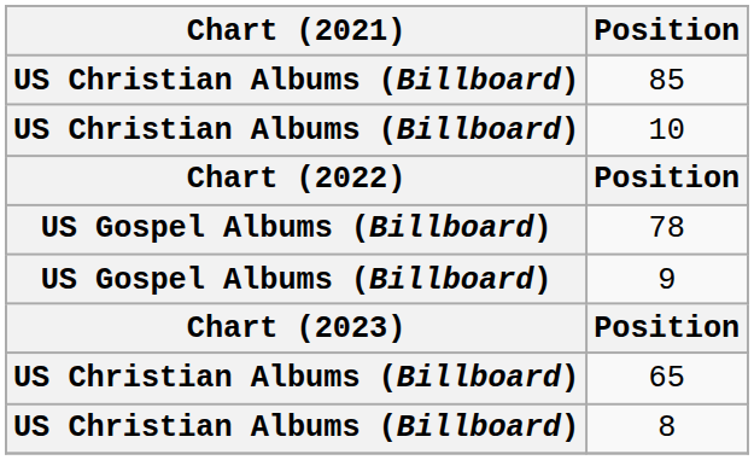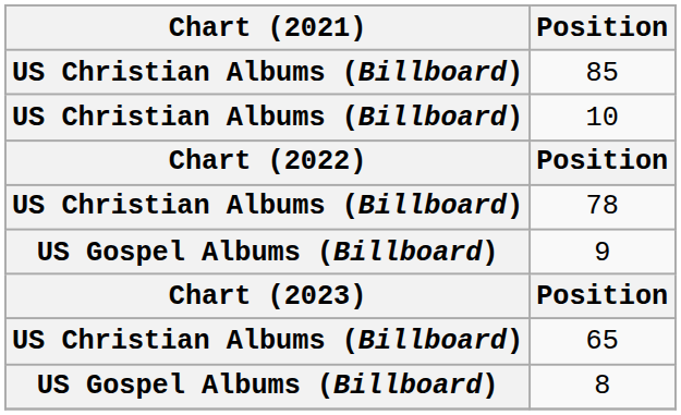 <table class="wikitable plainrowheaders" style="text-align:center">
 <tr>
 <th scope="col">Chart (2021)</th>
 <th scope="col">Position</th>
 </tr>
 <tr>
 <th scope="row">US Christian Albums (<em>Billboard</em>)</th>
 <td>85</td>
 </tr>
 <tr>
 <th scope="row">US Christian Albums (<em>Billboard</em>)</th>
 <td>10</td>
 </tr>
 <tr>
 <th scope="col">Chart (2022)</th>
 <th scope="col">Position</th>
 </tr>
 <tr>
-<th scope="row">US Gospel Albums (<em>Billboard</em>)</th>
+<th scope="row">US Christian Albums (<em>Billboard</em>)</th>
 <td>78</td>
 </tr>
 <tr>
 <th scope="row">US Gospel Albums (<em>Billboard</em>)</th>
 <td>9</td>
 </tr>
 <tr>
 <th scope="col">Chart (2023)</th>
 <th scope="col">Position</th>
 </tr>
 <tr>
 <th scope="row">US Christian Albums (<em>Billboard</em>)</th>
 <td>65</td>
 </tr>
 <tr>
-<th scope="row">US Christian Albums (<em>Billboard</em>)</th>
+<th scope="row">US Gospel Albums (<em>Billboard</em>)</th>
 <td>8</td>
 </tr>
 <tr>
 </tr>
 </table>
